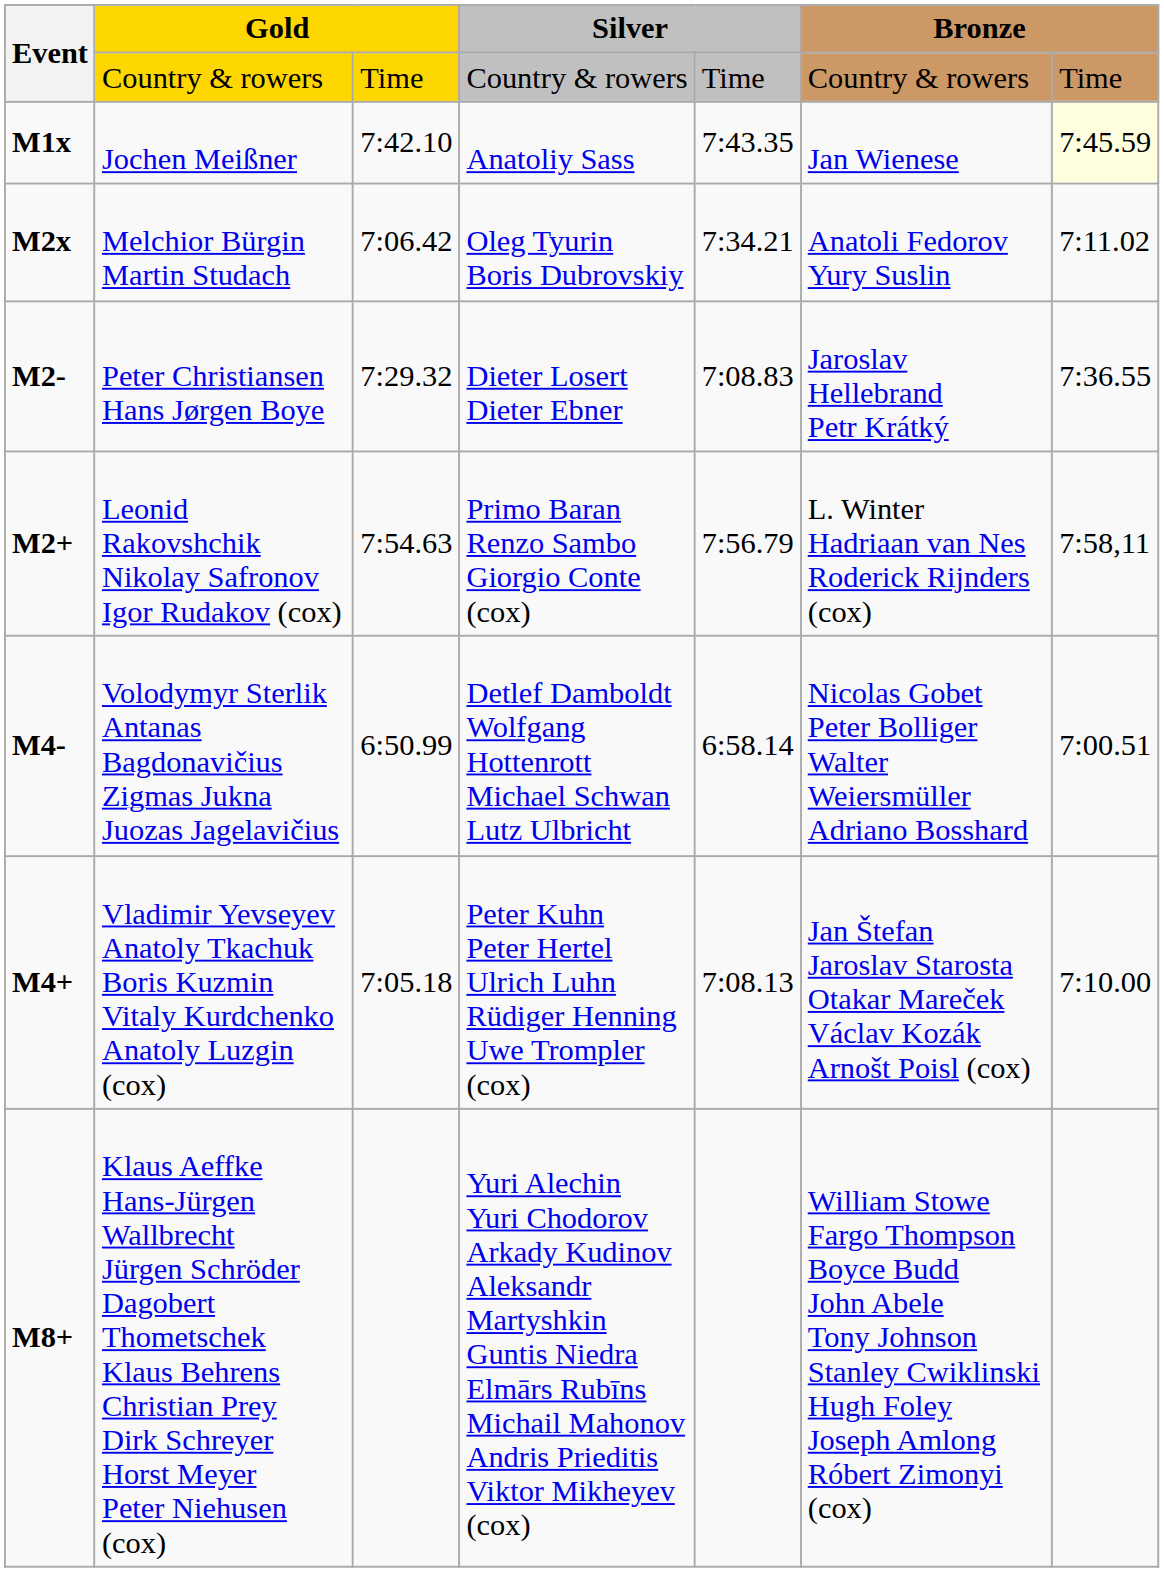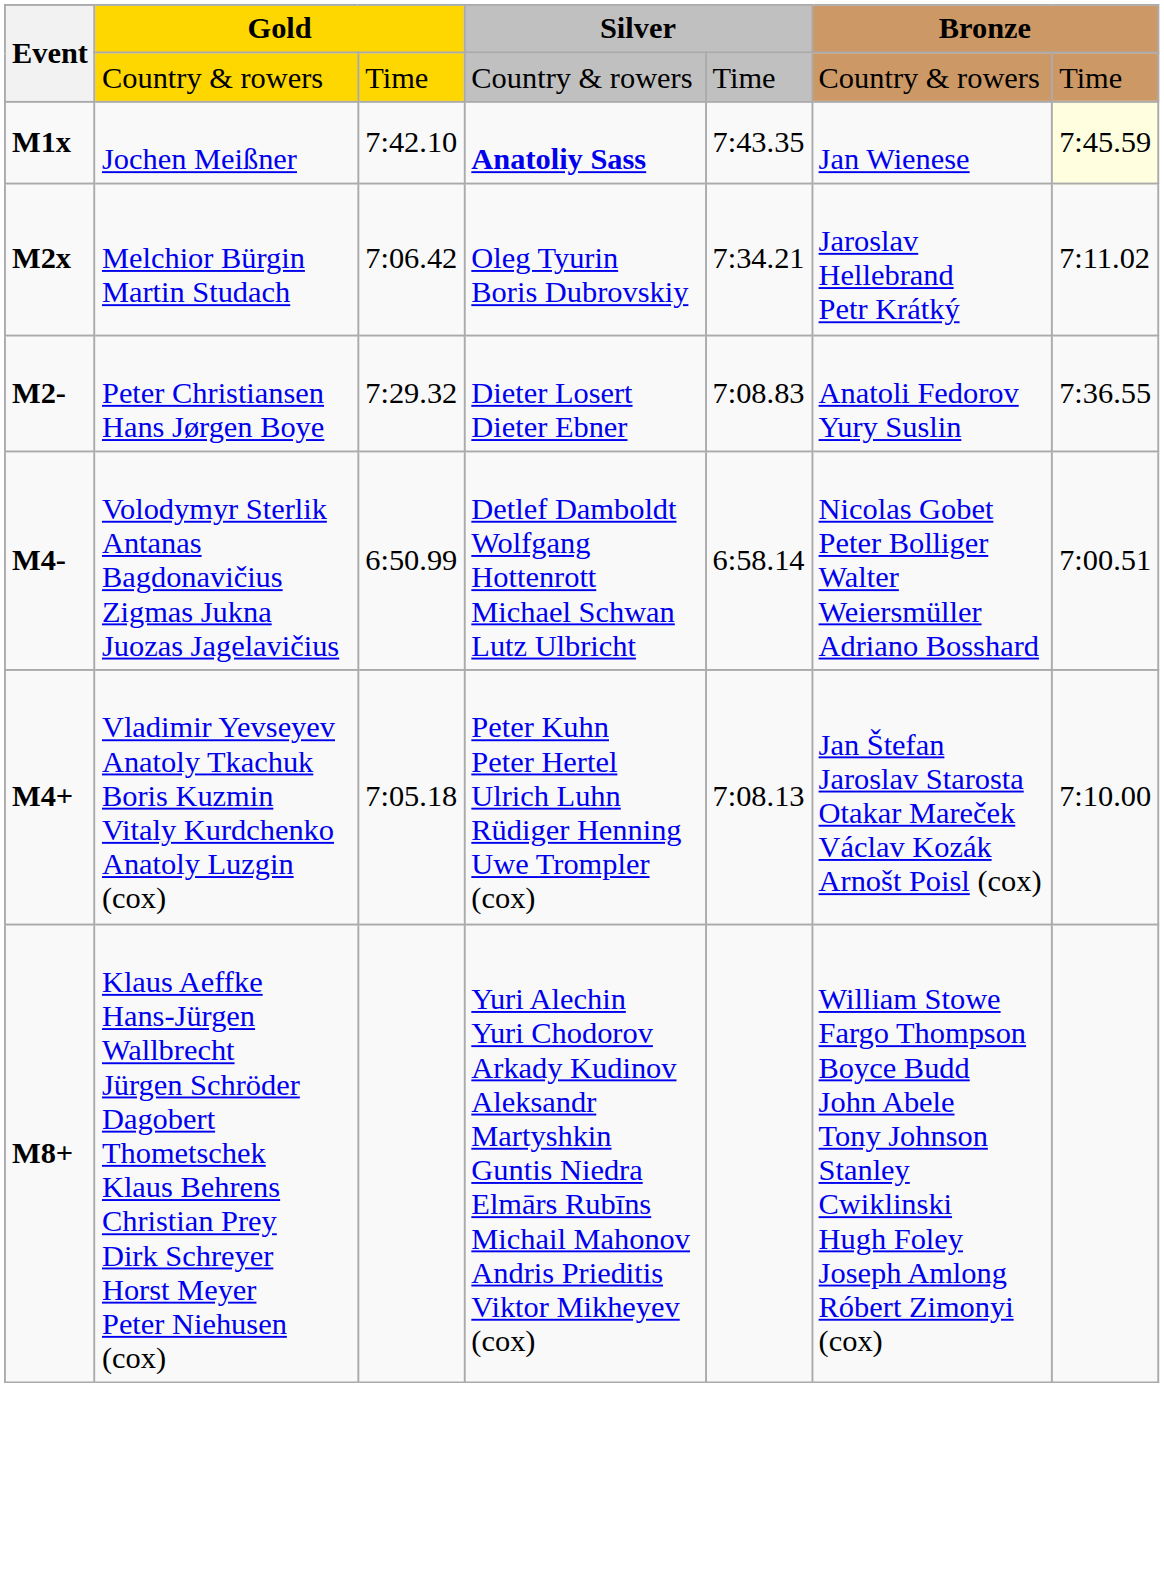 <table class="wikitable">
 <tr>
 <th rowspan="2">Event</th>
 <th colspan="2" style="background:gold;">Gold</th>
 <th colspan="2" style="background:silver;">Silver</th>
 <th colspan="2" style="background:#c96;">Bronze</th>
 </tr>
 <tr>
 <td style="background:gold;">Country & rowers</td>
 <td style="background:gold;">Time</td>
 <td style="background:silver;">Country & rowers</td>
 <td style="background:silver;">Time</td>
 <td style="background:#c96;">Country & rowers</td>
 <td style="background:#c96;">Time</td>
 </tr>
 <tr>
 <td><strong>M1x</strong></td>
 <td> <br> <a href='#'>Jochen Meißner</a></td>
 <td>7:42.10</td>
-<td> <br> <a href='#'>Anatoliy Sass</a></td>
+<td><strong> <br> <a href='#'>Anatoliy Sass</a></strong></td>
 <td>7:43.35</td>
 <td> <br> <a href='#'>Jan Wienese</a></td>
 <td style="background: lightyellow;">7:45.59</td>
 </tr>
 <tr>
 <td><strong>M2x</strong></td>
 <td> <br> <a href='#'>Melchior Bürgin</a> <br> <a href='#'>Martin Studach</a></td>
 <td>7:06.42</td>
 <td> <br> <a href='#'>Oleg Tyurin</a> <br> <a href='#'>Boris Dubrovskiy</a></td>
 <td>7:34.21</td>
-<td> <br> <a href='#'>Anatoli Fedorov</a> <br> <a href='#'>Yury Suslin</a></td>
+<td> <br> <a href='#'>Jaroslav Hellebrand</a> <br> <a href='#'>Petr Krátký</a></td>
 <td>7:11.02</td>
 </tr>
 <tr>
 <td><strong>M2-</strong></td>
 <td> <br> <a href='#'>Peter Christiansen</a> <br> <a href='#'>Hans Jørgen Boye</a></td>
 <td>7:29.32</td>
 <td> <br> <a href='#'>Dieter Losert</a> <br> <a href='#'>Dieter Ebner</a></td>
 <td>7:08.83</td>
-<td> <br> <a href='#'>Jaroslav Hellebrand</a> <br> <a href='#'>Petr Krátký</a></td>
+<td> <br> <a href='#'>Anatoli Fedorov</a> <br> <a href='#'>Yury Suslin</a></td>
 <td>7:36.55</td>
-</tr>
-<tr>
-<td><strong>M2+</strong></td>
-<td> <br> <a href='#'>Leonid Rakovshchik</a> <br> <a href='#'>Nikolay Safronov</a> <br> <a href='#'>Igor Rudakov</a> (cox)</td>
-<td>7:54.63</td>
-<td> <br> <a href='#'>Primo Baran</a> <br> <a href='#'>Renzo Sambo</a> <br> <a href='#'>Giorgio Conte</a> (cox)</td>
-<td>7:56.79</td>
-<td> <br> L. Winter <br> <a href='#'>Hadriaan van Nes</a> <br> <a href='#'>Roderick Rijnders</a> (cox)</td>
-<td>7:58,11</td>
 </tr>
 <tr>
 <td><strong>M4-</strong></td>
 <td> <br> <a href='#'>Volodymyr Sterlik</a> <br> <a href='#'>Antanas Bagdonavičius</a> <br> <a href='#'>Zigmas Jukna</a> <br> <a href='#'>Juozas Jagelavičius</a></td>
 <td>6:50.99</td>
 <td> <br> <a href='#'>Detlef Damboldt</a> <br> <a href='#'>Wolfgang Hottenrott</a> <br> <a href='#'>Michael Schwan</a> <br> <a href='#'>Lutz Ulbricht</a></td>
 <td>6:58.14</td>
 <td> <br> <a href='#'>Nicolas Gobet</a> <br> <a href='#'>Peter Bolliger</a> <br> <a href='#'>Walter Weiersmüller</a> <br> <a href='#'>Adriano Bosshard</a></td>
 <td>7:00.51</td>
 </tr>
 <tr>
 <td><strong>M4+</strong></td>
 <td> <br> <a href='#'>Vladimir Yevseyev</a> <br> <a href='#'>Anatoly Tkachuk</a> <br> <a href='#'>Boris Kuzmin</a> <br> <a href='#'>Vitaly Kurdchenko</a> <br> <a href='#'>Anatoly Luzgin</a> (cox)</td>
 <td>7:05.18</td>
 <td> <br> <a href='#'>Peter Kuhn</a> <br> <a href='#'>Peter Hertel</a> <br> <a href='#'>Ulrich Luhn</a> <br> <a href='#'>Rüdiger Henning</a> <br> <a href='#'>Uwe Trompler</a> (cox)</td>
 <td>7:08.13</td>
 <td> <br> <a href='#'>Jan Štefan</a> <br> <a href='#'>Jaroslav Starosta</a> <br> <a href='#'>Otakar Mareček</a> <br> <a href='#'>Václav Kozák</a> <br> <a href='#'>Arnošt Poisl</a> (cox)</td>
 <td>7:10.00</td>
 </tr>
 <tr>
 <td><strong>M8+</strong></td>
 <td> <br> <a href='#'>Klaus Aeffke</a> <br> <a href='#'>Hans-Jürgen Wallbrecht</a> <br> <a href='#'>Jürgen Schröder</a> <br> <a href='#'>Dagobert Thometschek</a> <br> <a href='#'>Klaus Behrens</a> <br> <a href='#'>Christian Prey</a> <br> <a href='#'>Dirk Schreyer</a> <br> <a href='#'>Horst Meyer</a> <br> <a href='#'>Peter Niehusen</a> (cox)</td>
 <td></td>
 <td> <br> <a href='#'>Yuri Alechin</a> <br> <a href='#'>Yuri Chodorov</a> <br> <a href='#'>Arkady Kudinov</a> <br> <a href='#'>Aleksandr Martyshkin</a> <br> <a href='#'>Guntis Niedra</a> <br> <a href='#'>Elmārs Rubīns</a> <br> <a href='#'>Michail Mahonov</a> <br> <a href='#'>Andris Prieditis</a> <br> <a href='#'>Viktor Mikheyev</a> (cox)</td>
 <td></td>
 <td> <br> <a href='#'>William Stowe</a> <br> <a href='#'>Fargo Thompson</a> <br> <a href='#'>Boyce Budd</a> <br> <a href='#'>John Abele</a> <br> <a href='#'>Tony Johnson</a> <br> <a href='#'>Stanley Cwiklinski</a> <br> <a href='#'>Hugh Foley</a> <br> <a href='#'>Joseph Amlong</a> <br> <a href='#'>Róbert Zimonyi</a> (cox)</td>
 <td></td>
 </tr>
 </table>
